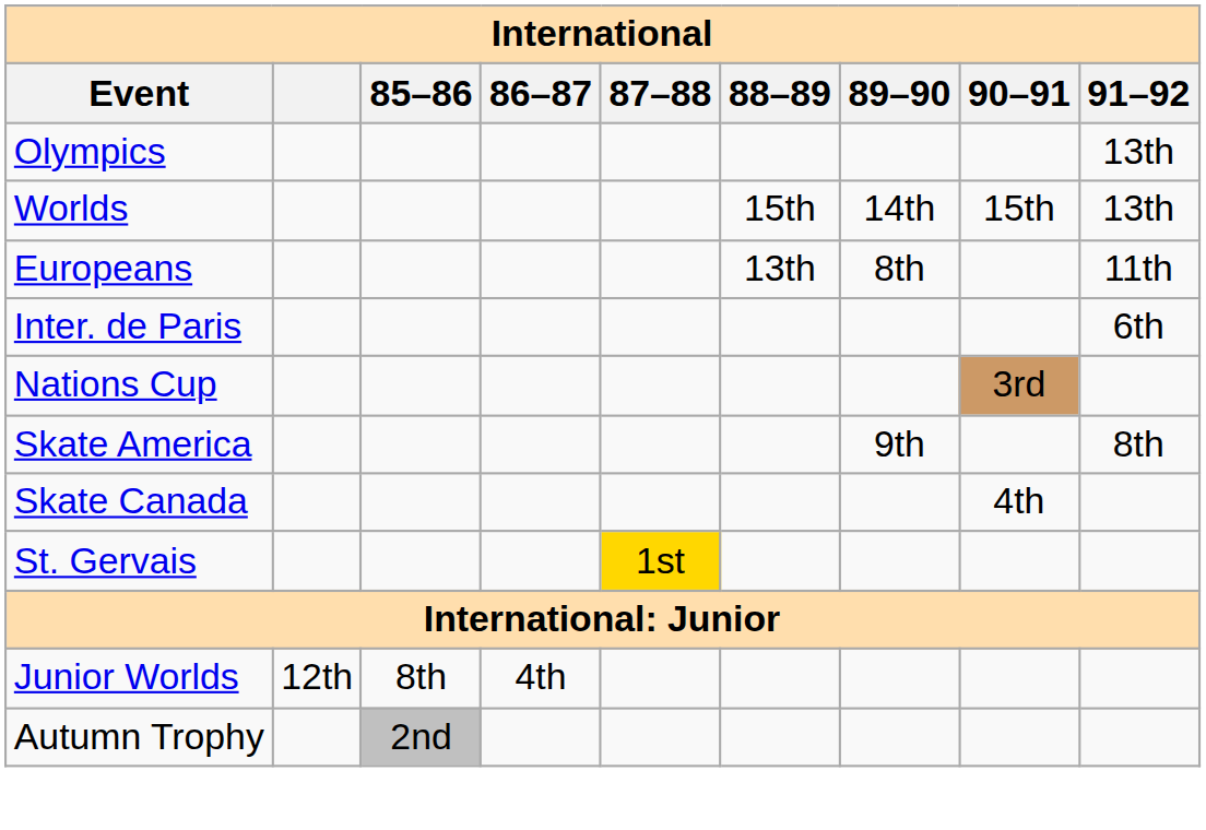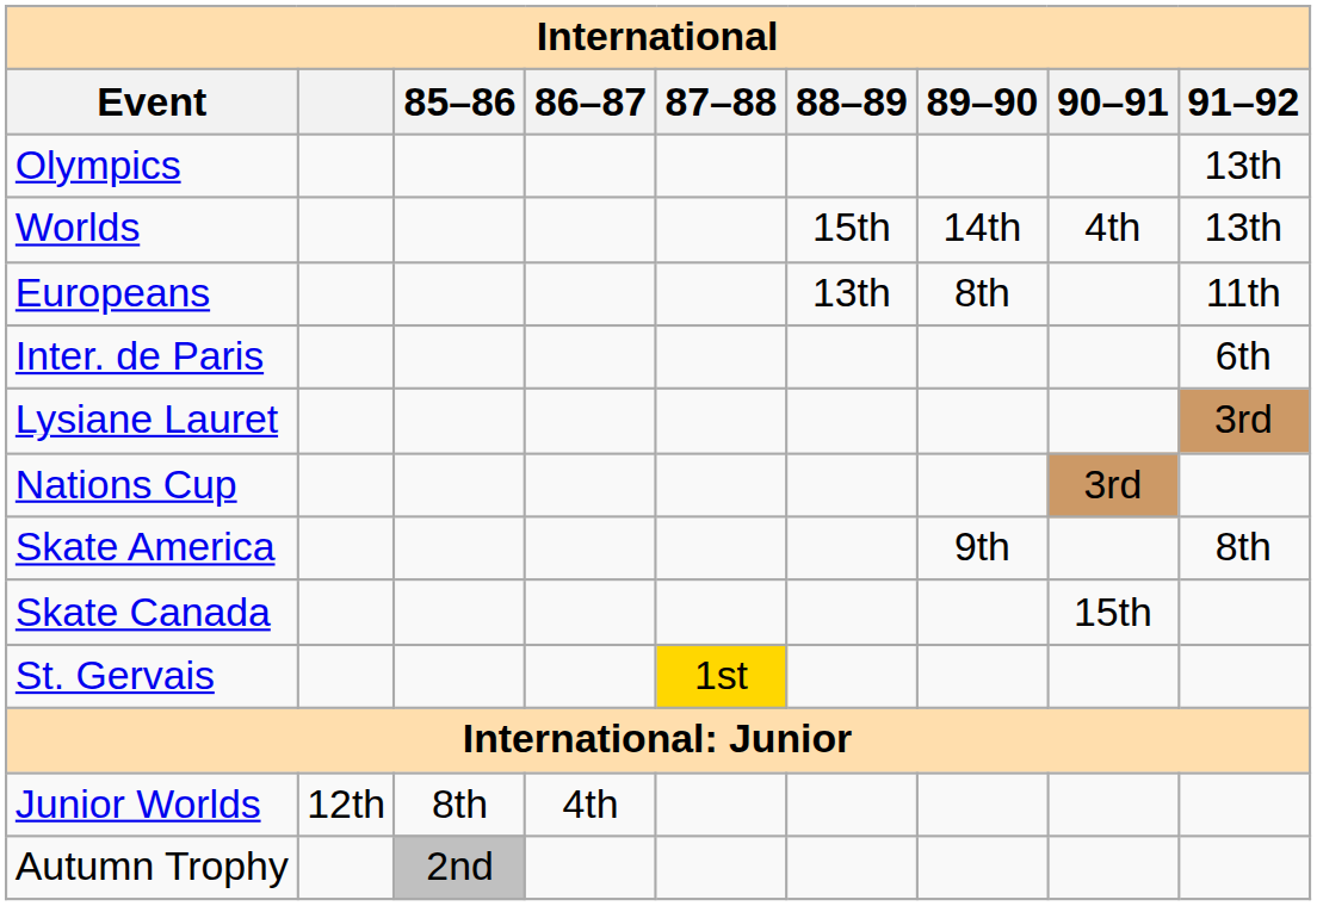 <table class="wikitable" style="text-align:center">
 <tr>
 <th style="background-color: #ffdead; " colspan=9 align=center>International</th>
 </tr>
 <tr>
 <th>Event</th>
 <th></th>
 <th>85–86</th>
 <th>86–87</th>
 <th>87–88</th>
 <th>88–89</th>
 <th>89–90</th>
 <th>90–91</th>
 <th>91–92</th>
 </tr>
 <tr>
 <td align=left><a href='#'>Olympics</a></td>
 <td></td>
 <td></td>
 <td></td>
 <td></td>
 <td></td>
 <td></td>
 <td></td>
 <td>13th</td>
 </tr>
 <tr>
 <td align=left><a href='#'>Worlds</a></td>
 <td></td>
 <td></td>
 <td></td>
 <td></td>
 <td>15th</td>
 <td>14th</td>
-<td>15th</td>
+<td>4th</td>
 <td>13th</td>
 </tr>
 <tr>
 <td align=left><a href='#'>Europeans</a></td>
 <td></td>
 <td></td>
 <td></td>
 <td></td>
 <td>13th</td>
 <td>8th</td>
 <td></td>
 <td>11th</td>
 </tr>
 <tr>
 <td align=left><a href='#'>Inter. de Paris</a></td>
 <td></td>
 <td></td>
 <td></td>
 <td></td>
 <td></td>
 <td></td>
 <td></td>
 <td>6th</td>
+</tr>
+<tr>
+<td align=left><a href='#'>Lysiane Lauret</a></td>
+<td></td>
+<td></td>
+<td></td>
+<td></td>
+<td></td>
+<td></td>
+<td></td>
+<td bgcolor=cc9966>3rd</td>
 </tr>
 <tr>
 <td align=left><a href='#'>Nations Cup</a></td>
 <td></td>
 <td></td>
 <td></td>
 <td></td>
 <td></td>
 <td></td>
 <td bgcolor=cc9966>3rd</td>
 <td></td>
 </tr>
 <tr>
 <td align=left><a href='#'>Skate America</a></td>
 <td></td>
 <td></td>
 <td></td>
 <td></td>
 <td></td>
 <td>9th</td>
 <td></td>
 <td>8th</td>
 </tr>
 <tr>
 <td align=left><a href='#'>Skate Canada</a></td>
 <td></td>
 <td></td>
 <td></td>
 <td></td>
 <td></td>
 <td></td>
-<td>4th</td>
+<td>15th</td>
 <td></td>
 </tr>
 <tr>
 <td align=left><a href='#'>St. Gervais</a></td>
 <td></td>
 <td></td>
 <td></td>
 <td bgcolor=gold>1st</td>
 <td></td>
 <td></td>
 <td></td>
 <td></td>
 </tr>
 <tr>
 <th style="background-color: #ffdead; " colspan=9 align=center>International: Junior</th>
 </tr>
 <tr>
 <td align=left><a href='#'>Junior Worlds</a></td>
 <td>12th</td>
 <td>8th</td>
 <td>4th</td>
 <td></td>
 <td></td>
 <td></td>
 <td></td>
 <td></td>
 </tr>
 <tr>
 <td align=left>Autumn Trophy</td>
 <td></td>
 <td bgcolor=silver>2nd</td>
 <td></td>
 <td></td>
 <td></td>
 <td></td>
 <td></td>
 <td></td>
 </tr>
 </table>
